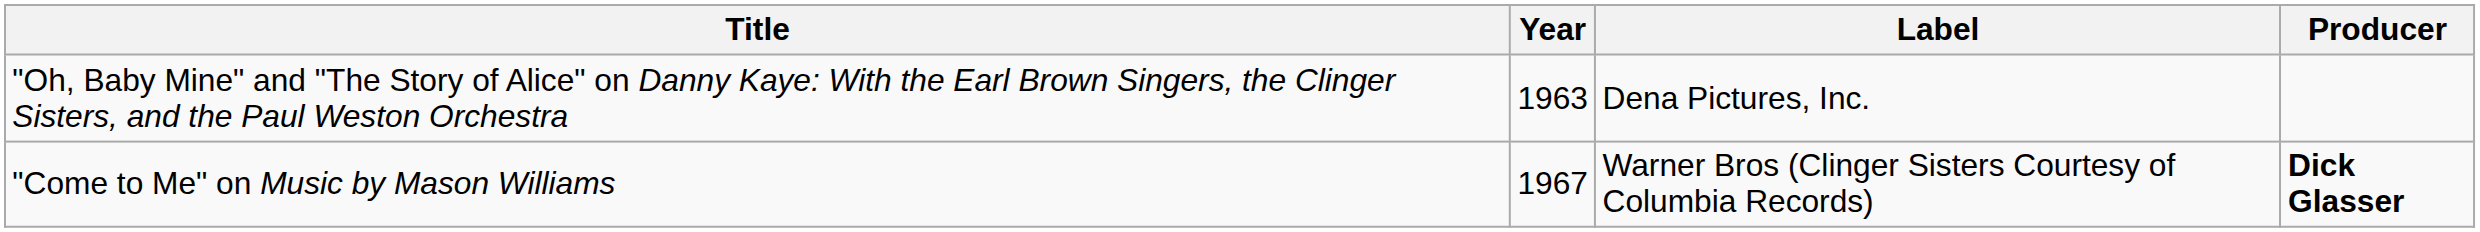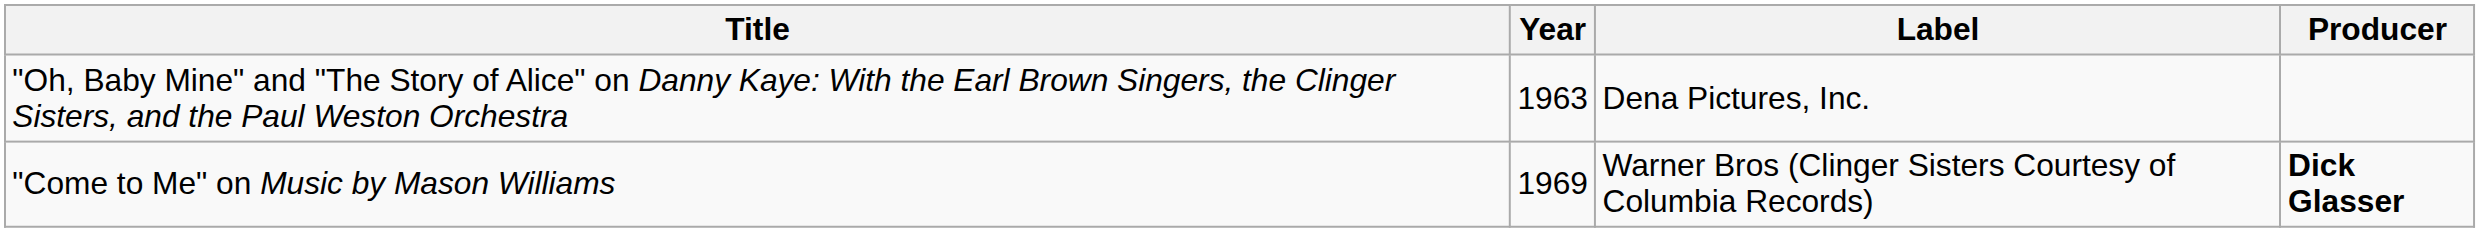 <table class="wikitable">
 <tr>
 <th>Title</th>
 <th>Year</th>
 <th>Label</th>
 <th>Producer</th>
 </tr>
 <tr>
 <td>"Oh, Baby Mine" and "The Story of Alice" on <em>Danny Kaye: With the Earl Brown Singers, the Clinger Sisters, and the Paul Weston Orchestra</em></td>
 <td>1963</td>
 <td>Dena Pictures, Inc.</td>
 <td></td>
 </tr>
 <tr>
 <td>"Come to Me" on <em>Music by Mason Williams</em></td>
-<td>1967</td>
+<td>1969</td>
 <td>Warner Bros (Clinger Sisters Courtesy of Columbia Records)</td>
 <td><strong>Dick Glasser</strong></td>
 </tr>
 </table>
